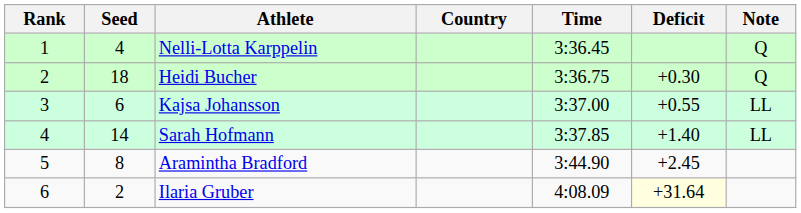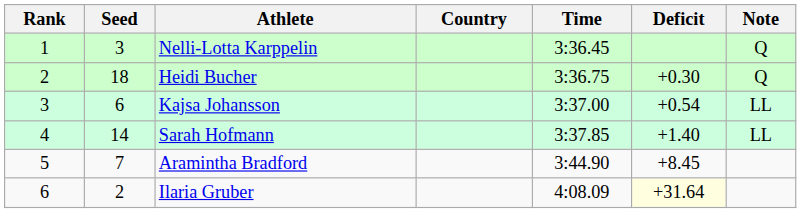 <table class="wikitable sortable" style="text-align:center" width=55%>
 <tr>
 <th>Rank</th>
 <th>Seed</th>
 <th>Athlete</th>
 <th>Country</th>
 <th>Time</th>
 <th>Deficit</th>
 <th>Note</th>
 </tr>
 <tr bgcolor=ccffcc>
 <td>1</td>
-<td>4</td>
+<td>3</td>
 <td align=left><a href='#'>Nelli-Lotta Karppelin</a></td>
 <td align=left></td>
 <td>3:36.45</td>
 <td></td>
 <td>Q</td>
 </tr>
 <tr bgcolor=ccffcc>
 <td>2</td>
 <td>18</td>
 <td align=left><a href='#'>Heidi Bucher</a></td>
 <td align=left></td>
 <td>3:36.75</td>
 <td>+0.30</td>
 <td>Q</td>
 </tr>
 <tr bgcolor=ccffdd>
 <td>3</td>
 <td>6</td>
 <td align=left><a href='#'>Kajsa Johansson</a></td>
 <td align=left></td>
 <td>3:37.00</td>
-<td>+0.55</td>
+<td>+0.54</td>
 <td>LL</td>
 </tr>
 <tr bgcolor=ccffdd>
 <td>4</td>
 <td>14</td>
 <td align=left><a href='#'>Sarah Hofmann</a></td>
 <td align=left></td>
 <td>3:37.85</td>
 <td>+1.40</td>
 <td>LL</td>
 </tr>
 <tr>
 <td>5</td>
-<td>8</td>
+<td>7</td>
 <td align=left><a href='#'>Aramintha Bradford</a></td>
 <td align=left></td>
 <td>3:44.90</td>
-<td>+2.45</td>
+<td>+8.45</td>
 <td></td>
 </tr>
 <tr>
 <td>6</td>
 <td>2</td>
 <td align=left><a href='#'>Ilaria Gruber</a></td>
 <td align=left></td>
 <td>4:08.09</td>
 <td style="background: lightyellow;">+31.64</td>
 <td></td>
 </tr>
 </table>
